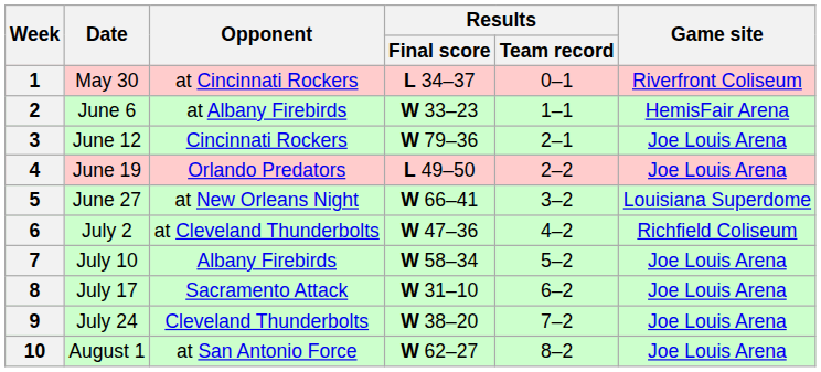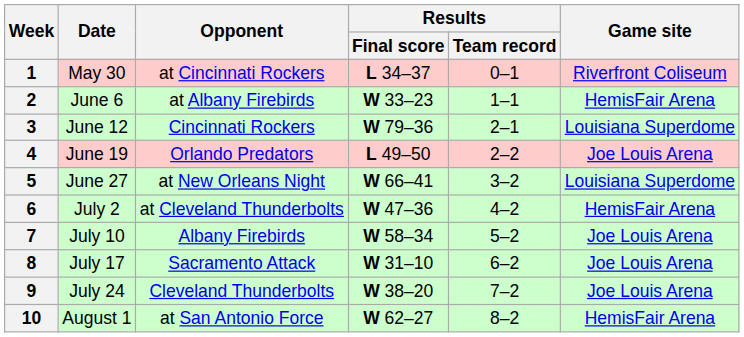 <table class="wikitable" style="font-size: 92%;" "align=center">
 <tr>
 <th rowspan="2">Week</th>
 <th rowspan="2">Date</th>
 <th rowspan="2">Opponent</th>
 <th colspan="2">Results</th>
 <th rowspan="2">Game site</th>
 </tr>
 <tr>
 <th>Final score</th>
 <th>Team record</th>
 </tr>
 <tr style="background:#fcc">
 <th>1</th>
 <td style="text-align:center;">May 30</td>
 <td style="text-align:center;">at <a href='#'>Cincinnati Rockers</a></td>
 <td style="text-align:center;"><strong>L</strong> 34–37</td>
 <td style="text-align:center;">0–1</td>
 <td style="text-align:center;"><a href='#'>Riverfront Coliseum</a></td>
 </tr>
 <tr style="background:#cfc">
 <th>2</th>
 <td style="text-align:center;">June 6</td>
 <td style="text-align:center;">at <a href='#'>Albany Firebirds</a></td>
 <td style="text-align:center;"><strong>W</strong> 33–23</td>
 <td style="text-align:center;">1–1</td>
 <td style="text-align:center;"><a href='#'>HemisFair Arena</a></td>
 </tr>
 <tr style="background:#cfc">
 <th>3</th>
 <td style="text-align:center;">June 12</td>
 <td style="text-align:center;"><a href='#'>Cincinnati Rockers</a></td>
 <td style="text-align:center;"><strong>W</strong> 79–36</td>
 <td style="text-align:center;">2–1</td>
-<td style="text-align:center;"><a href='#'>Joe Louis Arena</a></td>
+<td style="text-align:center;"><a href='#'>Louisiana Superdome</a></td>
 </tr>
 <tr style="background:#fcc">
 <th>4</th>
 <td style="text-align:center;">June 19</td>
 <td style="text-align:center;"><a href='#'>Orlando Predators</a></td>
 <td style="text-align:center;"><strong>L</strong> 49–50</td>
 <td style="text-align:center;">2–2</td>
 <td style="text-align:center;"><a href='#'>Joe Louis Arena</a></td>
 </tr>
 <tr style="background:#cfc">
 <th>5</th>
 <td style="text-align:center;">June 27</td>
 <td style="text-align:center;">at <a href='#'>New Orleans Night</a></td>
 <td style="text-align:center;"><strong>W</strong> 66–41</td>
 <td style="text-align:center;">3–2</td>
 <td style="text-align:center;"><a href='#'>Louisiana Superdome</a></td>
 </tr>
 <tr style="background:#cfc">
 <th>6</th>
 <td style="text-align:center;">July 2</td>
 <td style="text-align:center;">at <a href='#'>Cleveland Thunderbolts</a></td>
 <td style="text-align:center;"><strong>W</strong> 47–36</td>
 <td style="text-align:center;">4–2</td>
-<td style="text-align:center;"><a href='#'>Richfield Coliseum</a></td>
+<td style="text-align:center;"><a href='#'>HemisFair Arena</a></td>
 </tr>
 <tr style="background:#cfc">
 <th>7</th>
 <td style="text-align:center;">July 10</td>
 <td style="text-align:center;"><a href='#'>Albany Firebirds</a></td>
 <td style="text-align:center;"><strong>W</strong> 58–34</td>
 <td style="text-align:center;">5–2</td>
 <td style="text-align:center;"><a href='#'>Joe Louis Arena</a></td>
 </tr>
 <tr style="background:#cfc">
 <th>8</th>
 <td style="text-align:center;">July 17</td>
 <td style="text-align:center;"><a href='#'>Sacramento Attack</a></td>
 <td style="text-align:center;"><strong>W</strong> 31–10</td>
 <td style="text-align:center;">6–2</td>
 <td style="text-align:center;"><a href='#'>Joe Louis Arena</a></td>
 </tr>
 <tr style="background:#cfc">
 <th>9</th>
 <td style="text-align:center;">July 24</td>
 <td style="text-align:center;"><a href='#'>Cleveland Thunderbolts</a></td>
 <td style="text-align:center;"><strong>W</strong> 38–20</td>
 <td style="text-align:center;">7–2</td>
 <td style="text-align:center;"><a href='#'>Joe Louis Arena</a></td>
 </tr>
 <tr style="background:#cfc">
 <th>10</th>
 <td style="text-align:center;">August 1</td>
 <td style="text-align:center;">at <a href='#'>San Antonio Force</a></td>
 <td style="text-align:center;"><strong>W</strong> 62–27</td>
 <td style="text-align:center;">8–2</td>
-<td style="text-align:center;"><a href='#'>Joe Louis Arena</a></td>
+<td style="text-align:center;"><a href='#'>HemisFair Arena</a></td>
 </tr>
 </table>
